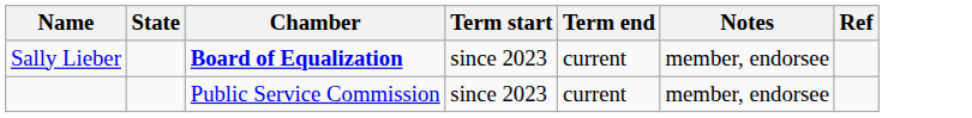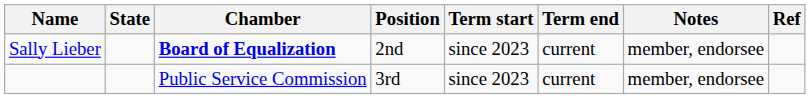 <table class="wikitable sortable">
 <tr>
 <th>Name</th>
 <th>State</th>
 <th>Chamber</th>
+<th>Position</th>
 <th>Term start</th>
 <th>Term end</th>
 <th>Notes</th>
 <th>Ref</th>
 </tr>
 <tr>
 <td><a href='#'>Sally Lieber</a></td>
 <td></td>
 <td><strong><a href='#'>Board of Equalization</a></strong></td>
+<td>2nd</td>
 <td>since 2023</td>
 <td>current</td>
 <td>member, endorsee</td>
 <td></td>
 </tr>
 <tr>
 <td></td>
 <td></td>
 <td><a href='#'>Public Service Commission</a></td>
+<td>3rd</td>
 <td>since 2023</td>
 <td>current</td>
 <td>member, endorsee</td>
 <td></td>
 </tr>
 </table>
